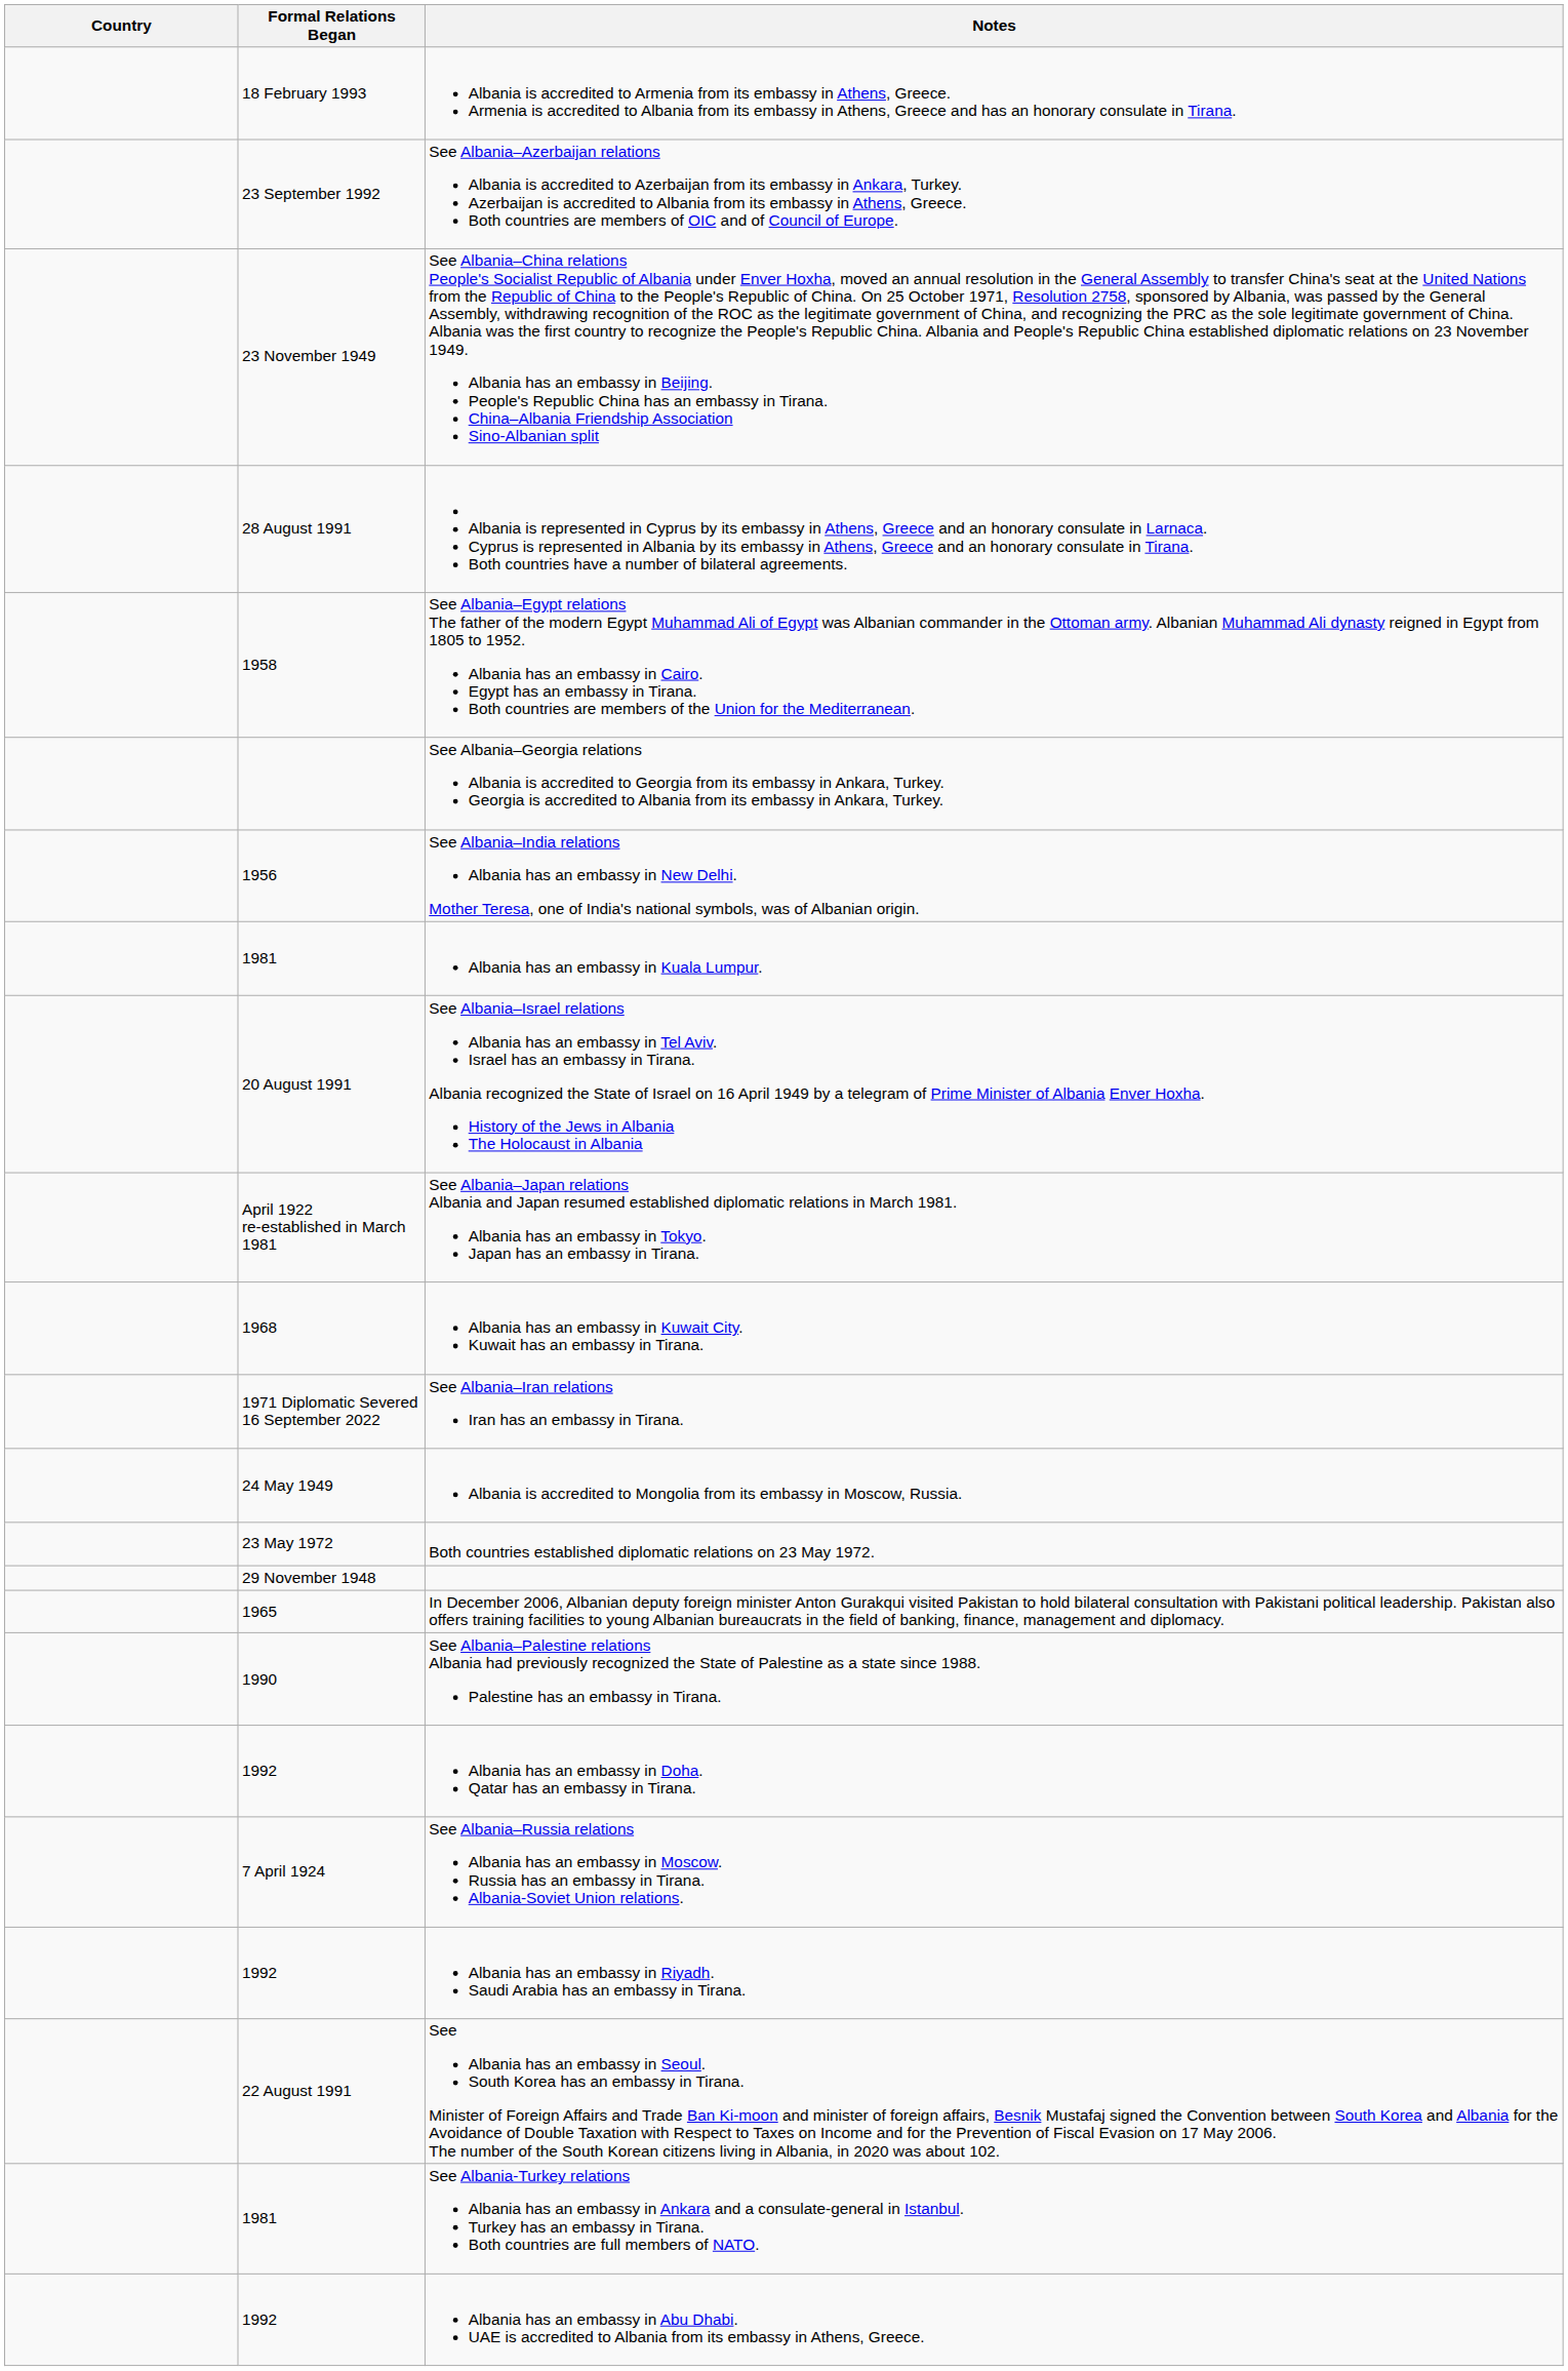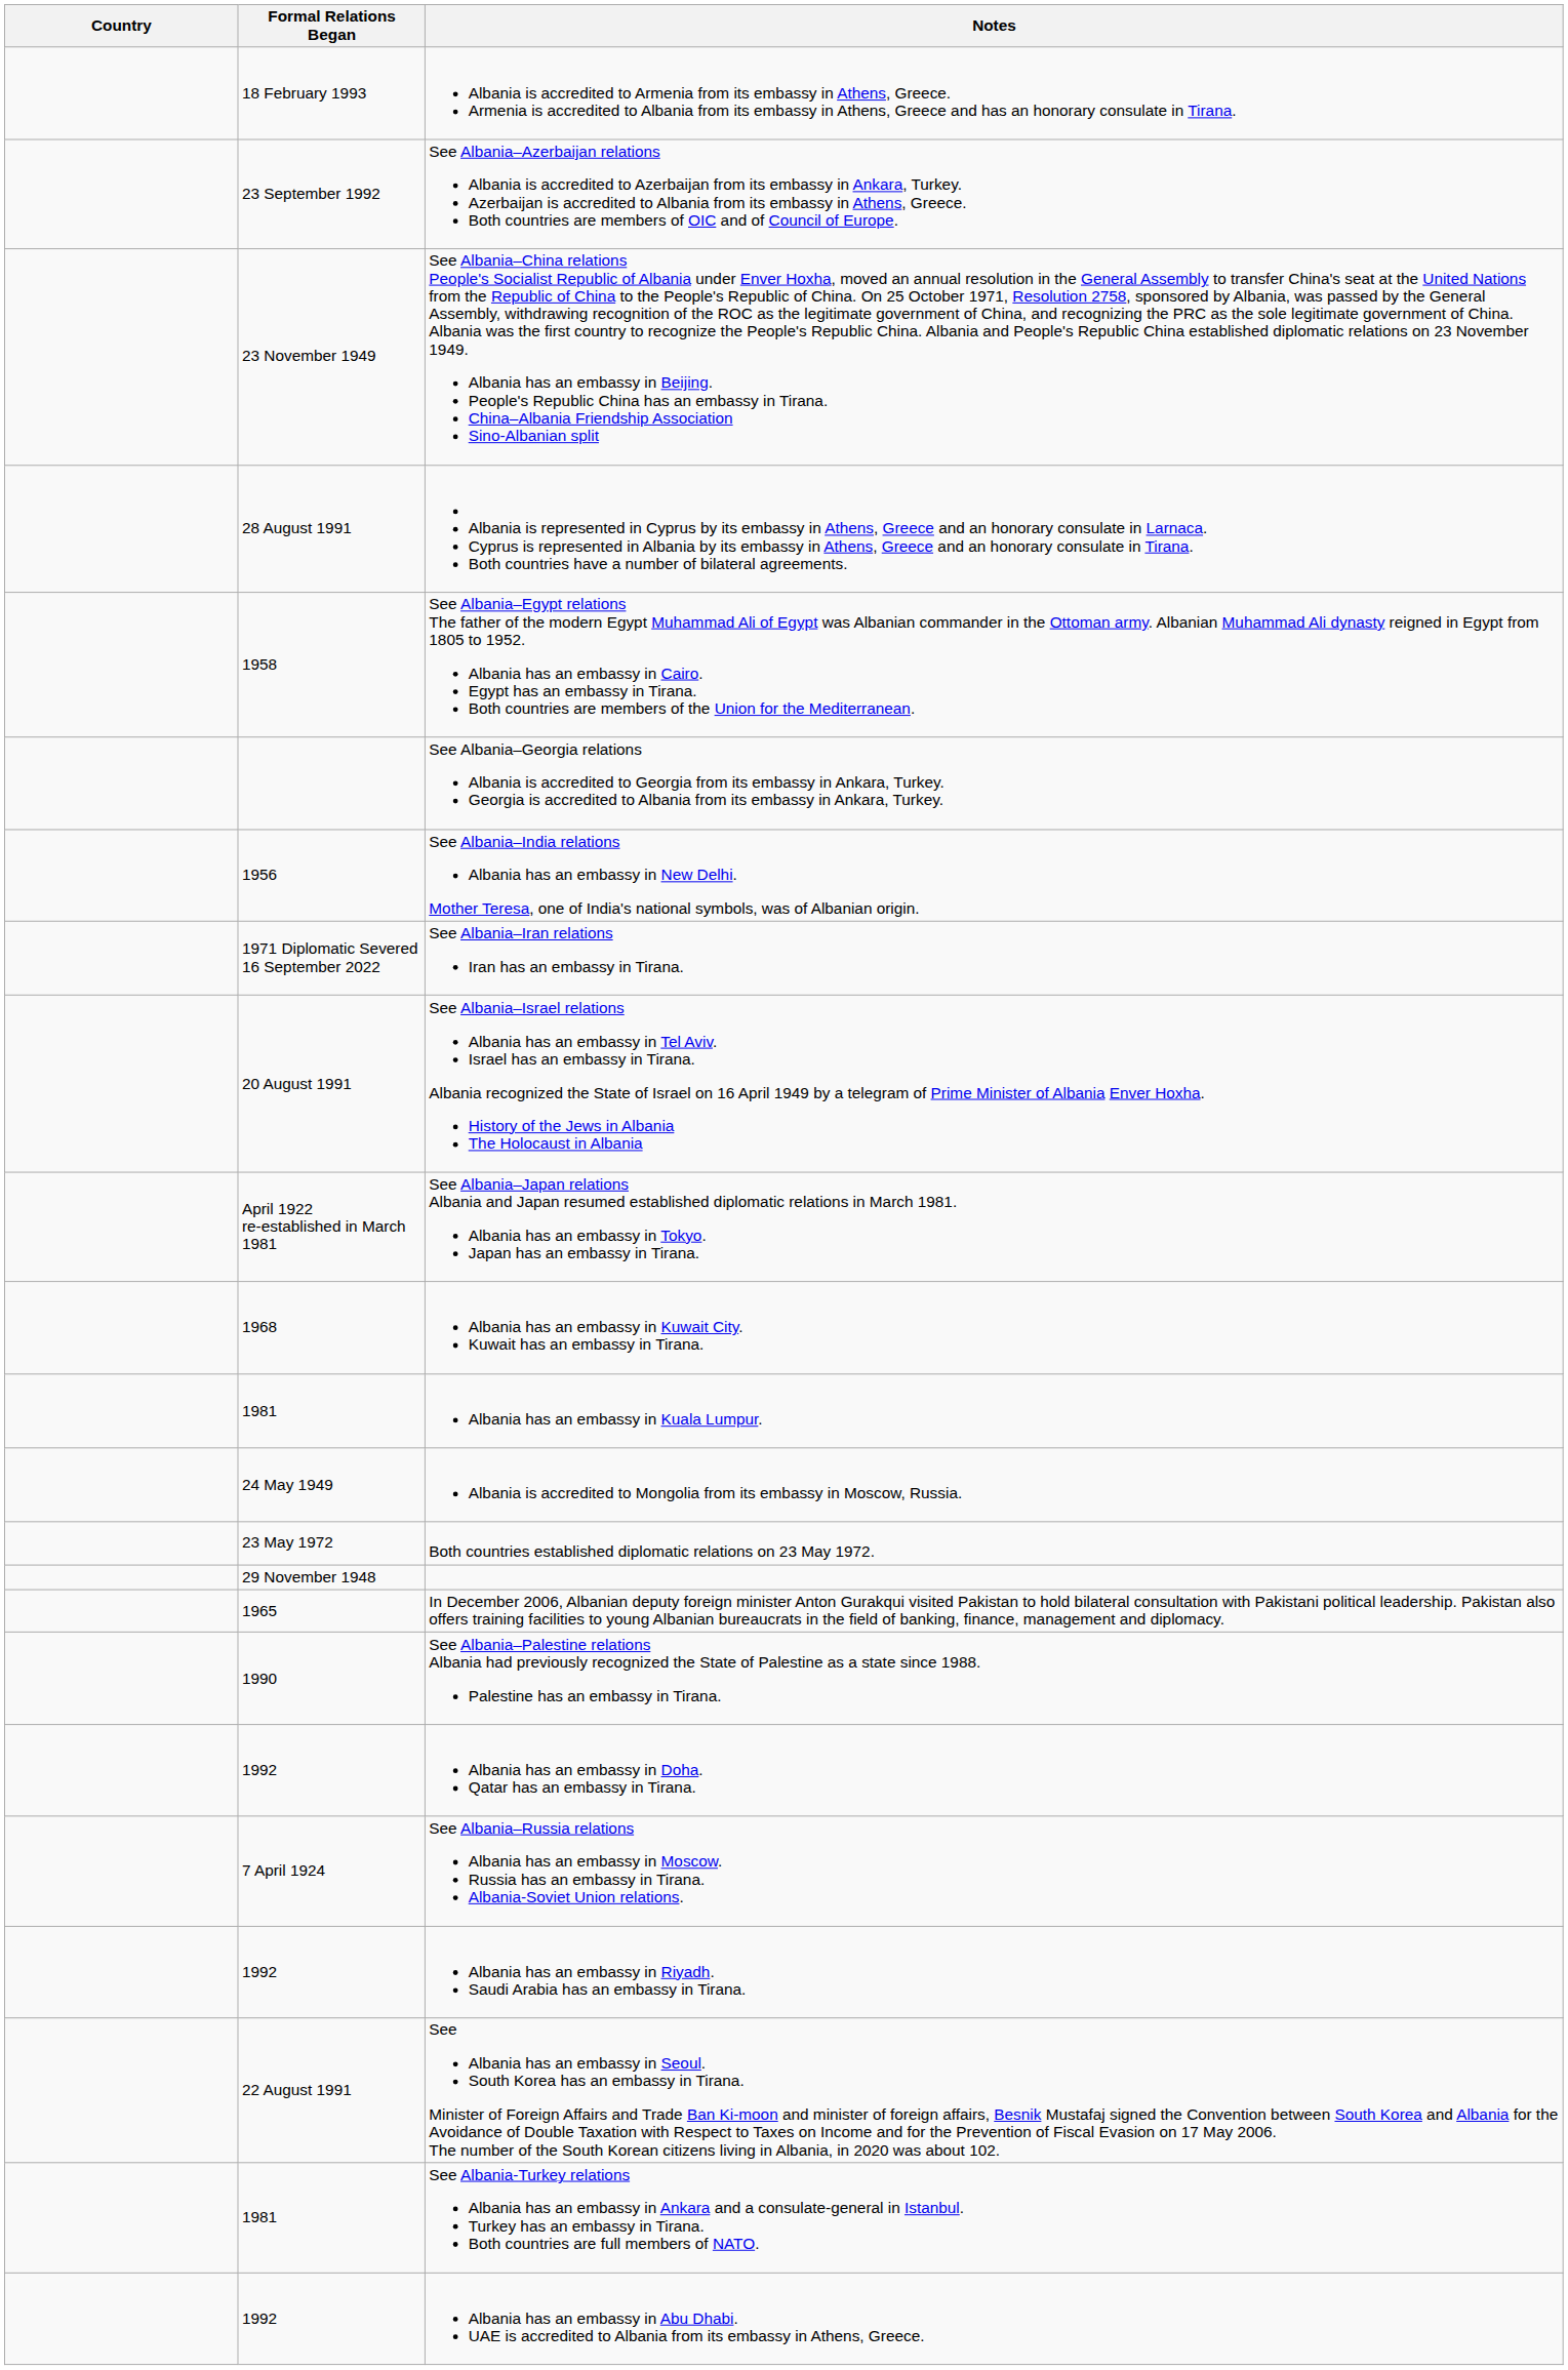 <table class="wikitable sortable" border="1" style="width:100%; margin:auto;">
 <tr>
 <th width="15%">Country</th>
 <th width="12%">Formal Relations Began</th>
 <th>Notes</th>
 </tr>
 <tr -valign="top">
 <td></td>
 <td>18 February 1993</td>
 <td><br><ul><li>Albania is accredited to Armenia from its embassy in <a href='#'>Athens</a>, Greece.</li><li>Armenia is accredited to Albania from its embassy in Athens, Greece and has an honorary consulate in <a href='#'>Tirana</a>.</li></ul></td>
 </tr>
 <tr -valign="top">
 <td></td>
 <td>23 September 1992</td>
 <td>See <a href='#'>Albania–Azerbaijan relations</a><br><ul><li>Albania is accredited to Azerbaijan from its embassy in <a href='#'>Ankara</a>, Turkey.</li><li>Azerbaijan is accredited to Albania from its embassy in <a href='#'>Athens</a>, Greece.</li><li>Both countries are members of <a href='#'>OIC</a> and of <a href='#'>Council of Europe</a>.</li></ul></td>
 </tr>
 <tr -valign="top">
 <td></td>
 <td>23 November 1949</td>
 <td>See <a href='#'>Albania–China relations</a><br><a href='#'>People's Socialist Republic of Albania</a> under <a href='#'>Enver Hoxha</a>, moved an annual resolution in the <a href='#'>General Assembly</a> to transfer China's seat at the <a href='#'>United Nations</a> from the <a href='#'>Republic of China</a> to the People's Republic of China. On 25 October 1971, <a href='#'>Resolution 2758</a>, sponsored by Albania, was passed by the General Assembly, withdrawing recognition of the ROC as the legitimate government of China, and recognizing the PRC as the sole legitimate government of China. Albania was the first country to recognize the People's Republic China. Albania and People's Republic China established diplomatic relations on 23 November 1949.<ul><li>Albania has an embassy in <a href='#'>Beijing</a>.</li><li>People's Republic China has an embassy in Tirana.</li><li><a href='#'>China–Albania Friendship Association</a></li><li><a href='#'>Sino-Albanian split</a></li></ul></td>
 </tr>
 <tr -valign="top">
 <td></td>
 <td>28 August 1991</td>
 <td><br><ul><li></li><li>Albania is represented in Cyprus by its embassy in <a href='#'>Athens</a>, <a href='#'>Greece</a> and an honorary consulate in <a href='#'>Larnaca</a>.</li><li>Cyprus is represented in Albania by its embassy in <a href='#'>Athens</a>, <a href='#'>Greece</a> and an honorary consulate in <a href='#'>Tirana</a>.</li><li>Both countries have a number of bilateral agreements.</li></ul></td>
 </tr>
 <tr -valign="top">
 <td></td>
 <td>1958</td>
 <td>See <a href='#'>Albania–Egypt relations</a><br>The father of the modern Egypt <a href='#'>Muhammad Ali of Egypt</a> was Albanian commander in the <a href='#'>Ottoman army</a>. Albanian <a href='#'>Muhammad Ali dynasty</a> reigned in Egypt from 1805 to 1952.<ul><li>Albania has an embassy in <a href='#'>Cairo</a>.</li><li>Egypt has an embassy in Tirana.</li><li>Both countries are members of the <a href='#'>Union for the Mediterranean</a>.</li></ul></td>
 </tr>
 <tr -valign="top">
 <td></td>
 <td></td>
 <td>See Albania–Georgia relations<br><ul><li>Albania is accredited to Georgia from its embassy in Ankara, Turkey.</li><li>Georgia is accredited to Albania from its embassy in Ankara, Turkey.</li></ul></td>
 </tr>
 <tr -valign="top">
 <td></td>
 <td>1956</td>
 <td>See <a href='#'>Albania–India relations</a><br><ul><li>Albania has an embassy in <a href='#'>New Delhi</a>.</li></ul><a href='#'>Mother Teresa</a>, one of India's national symbols, was of Albanian origin.</td>
 </tr>
 <tr -valign="top">
 <td></td>
-<td>1981</td>
-<td><br><ul><li>Albania has an embassy in <a href='#'>Kuala Lumpur</a>.</li></ul></td>
+<td>1971 Diplomatic Severed 16 September 2022</td>
+<td>See <a href='#'>Albania–Iran relations</a><br><ul><li>Iran has an embassy in Tirana.</li></ul></td>
 </tr>
 <tr -valign="top">
 <td></td>
 <td>20 August 1991</td>
 <td>See <a href='#'>Albania–Israel relations</a><br><ul><li>Albania has an embassy in <a href='#'>Tel Aviv</a>.</li><li>Israel has an embassy in Tirana.</li></ul>Albania recognized the State of Israel on 16 April 1949 by a telegram of <a href='#'>Prime Minister of Albania</a> <a href='#'>Enver Hoxha</a>.<ul><li><a href='#'>History of the Jews in Albania</a></li><li><a href='#'>The Holocaust in Albania</a></li></ul></td>
 </tr>
 <tr -valign="top">
 <td></td>
 <td>April 1922<br>re-established in March 1981</td>
 <td>See <a href='#'>Albania–Japan relations</a><br>Albania and Japan resumed established diplomatic relations in March 1981.<ul><li>Albania has an embassy in <a href='#'>Tokyo</a>.</li><li>Japan has an embassy in Tirana.</li></ul></td>
 </tr>
 <tr -valign="top">
 <td></td>
 <td>1968</td>
 <td><br><ul><li>Albania has an embassy in <a href='#'>Kuwait City</a>.</li><li>Kuwait has an embassy in Tirana.</li></ul></td>
 </tr>
 <tr -valign="top">
 <td></td>
-<td>1971 Diplomatic Severed 16 September 2022</td>
-<td>See <a href='#'>Albania–Iran relations</a><br><ul><li>Iran has an embassy in Tirana.</li></ul></td>
+<td>1981</td>
+<td><br><ul><li>Albania has an embassy in <a href='#'>Kuala Lumpur</a>.</li></ul></td>
 </tr>
 <tr -valign="top">
 <td></td>
 <td>24 May 1949</td>
 <td><br><ul><li>Albania is accredited to Mongolia from its embassy in Moscow, Russia.</li></ul></td>
 </tr>
 <tr -valign="top">
 <td></td>
 <td>23 May 1972</td>
 <td><br>Both countries established diplomatic relations on 23 May 1972.</td>
 </tr>
 <tr -valign="top">
 <td></td>
 <td>29 November 1948</td>
 <td></td>
 </tr>
 <tr -valign="top">
 <td></td>
 <td>1965</td>
 <td>In December 2006, Albanian deputy foreign minister Anton Gurakqui visited Pakistan to hold bilateral consultation with Pakistani political leadership. Pakistan also offers training facilities to young Albanian bureaucrats in the field of banking, finance, management and diplomacy.</td>
 </tr>
 <tr -valign="top">
 <td></td>
 <td>1990</td>
 <td>See <a href='#'>Albania–Palestine relations</a><br>Albania had previously recognized the State of Palestine as a state since 1988.<ul><li>Palestine has an embassy in Tirana.</li></ul></td>
 </tr>
 <tr -valign="top">
 <td></td>
 <td>1992</td>
 <td><br><ul><li>Albania has an embassy in <a href='#'>Doha</a>.</li><li>Qatar has an embassy in Tirana.</li></ul></td>
 </tr>
 <tr -valign="top">
 <td></td>
 <td>7 April 1924</td>
 <td>See <a href='#'>Albania–Russia relations</a><br><ul><li>Albania has an embassy in <a href='#'>Moscow</a>.</li><li>Russia has an embassy in Tirana.</li><li><a href='#'>Albania-Soviet Union relations</a>.</li></ul></td>
 </tr>
 <tr -valign="top">
 <td></td>
 <td>1992</td>
 <td><br><ul><li>Albania has an embassy in <a href='#'>Riyadh</a>.</li><li>Saudi Arabia has an embassy in Tirana.</li></ul></td>
 </tr>
 <tr -valign="top">
 <td></td>
 <td>22 August 1991</td>
 <td>See <br><ul><li>Albania has an embassy in <a href='#'>Seoul</a>.</li><li>South Korea has an embassy in Tirana.</li></ul>Minister of Foreign Affairs and Trade <a href='#'>Ban Ki-moon</a> and minister of foreign affairs, <a href='#'>Besnik</a> Mustafaj signed the Convention between <a href='#'>South Korea</a> and <a href='#'>Albania</a> for the Avoidance of Double Taxation with Respect to Taxes on Income and for the Prevention of Fiscal Evasion on 17 May 2006.<br>The number of the South Korean citizens living in Albania, in 2020 was about 102.</td>
 </tr>
 <tr -valign="top">
 <td></td>
 <td>1981</td>
 <td>See <a href='#'>Albania-Turkey relations</a><br><ul><li>Albania has an embassy in <a href='#'>Ankara</a> and a consulate-general in <a href='#'>Istanbul</a>.</li><li>Turkey has an embassy in Tirana.</li><li>Both countries are full members of <a href='#'>NATO</a>.</li></ul></td>
 </tr>
 <tr -valign="top">
 <td></td>
 <td>1992</td>
 <td><br><ul><li>Albania has an embassy in <a href='#'>Abu Dhabi</a>.</li><li>UAE is accredited to Albania from its embassy in Athens, Greece.</li></ul></td>
 </tr>
 </table>
